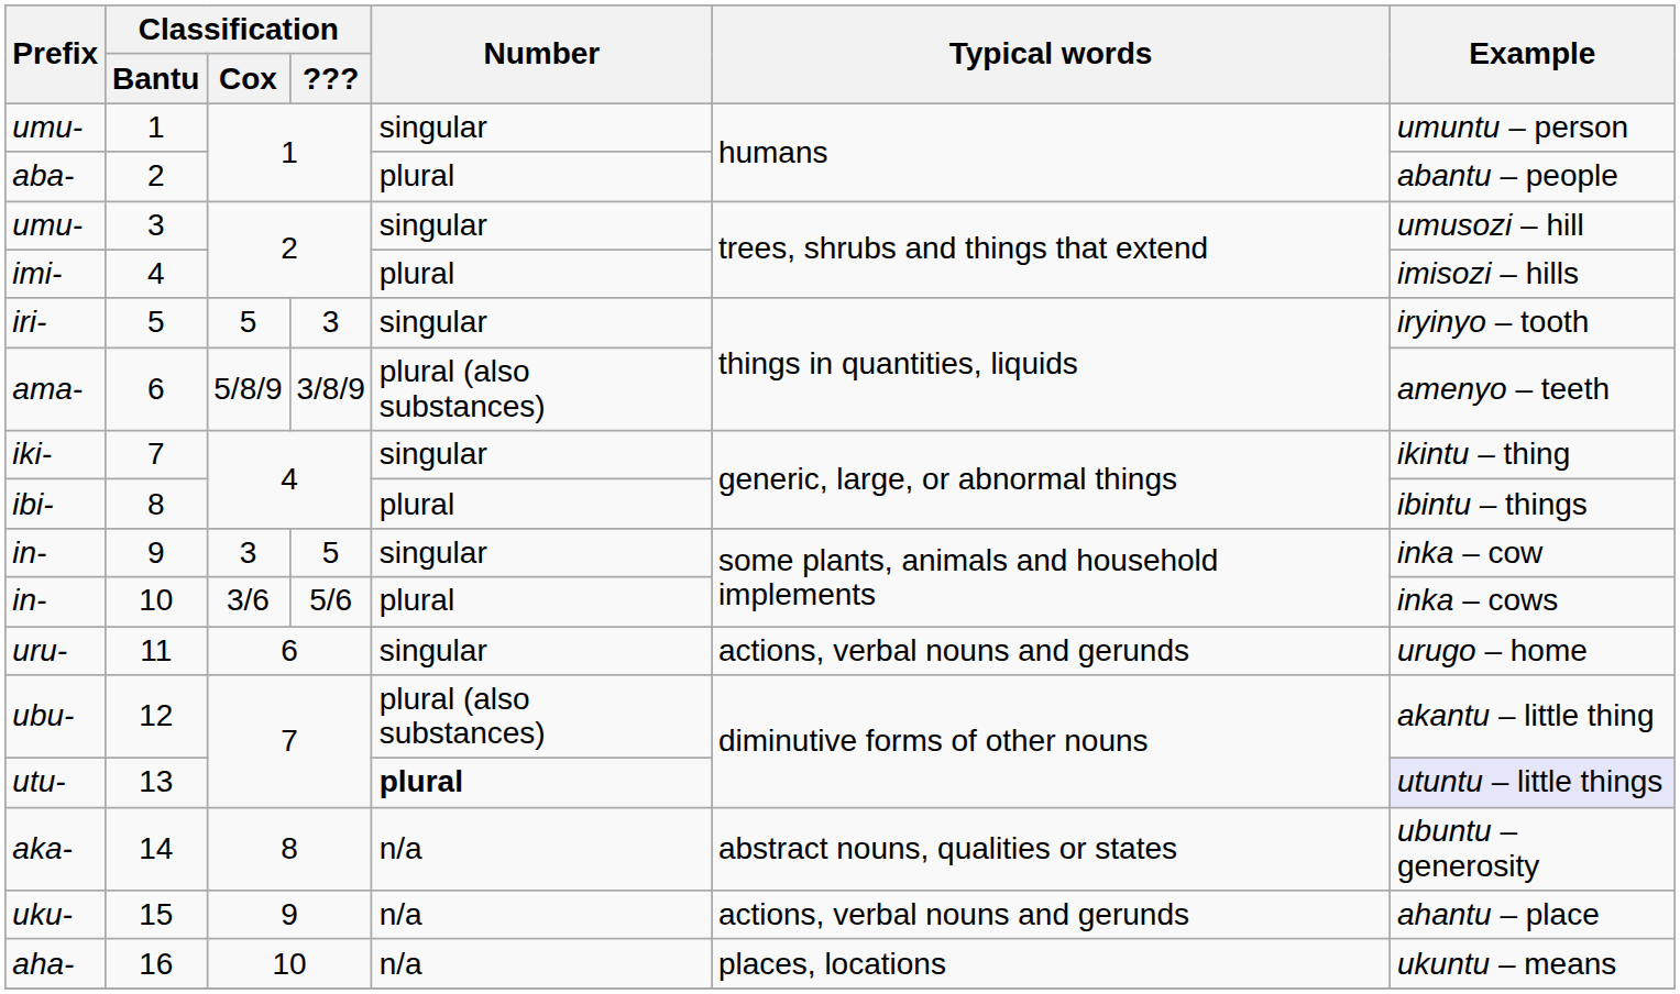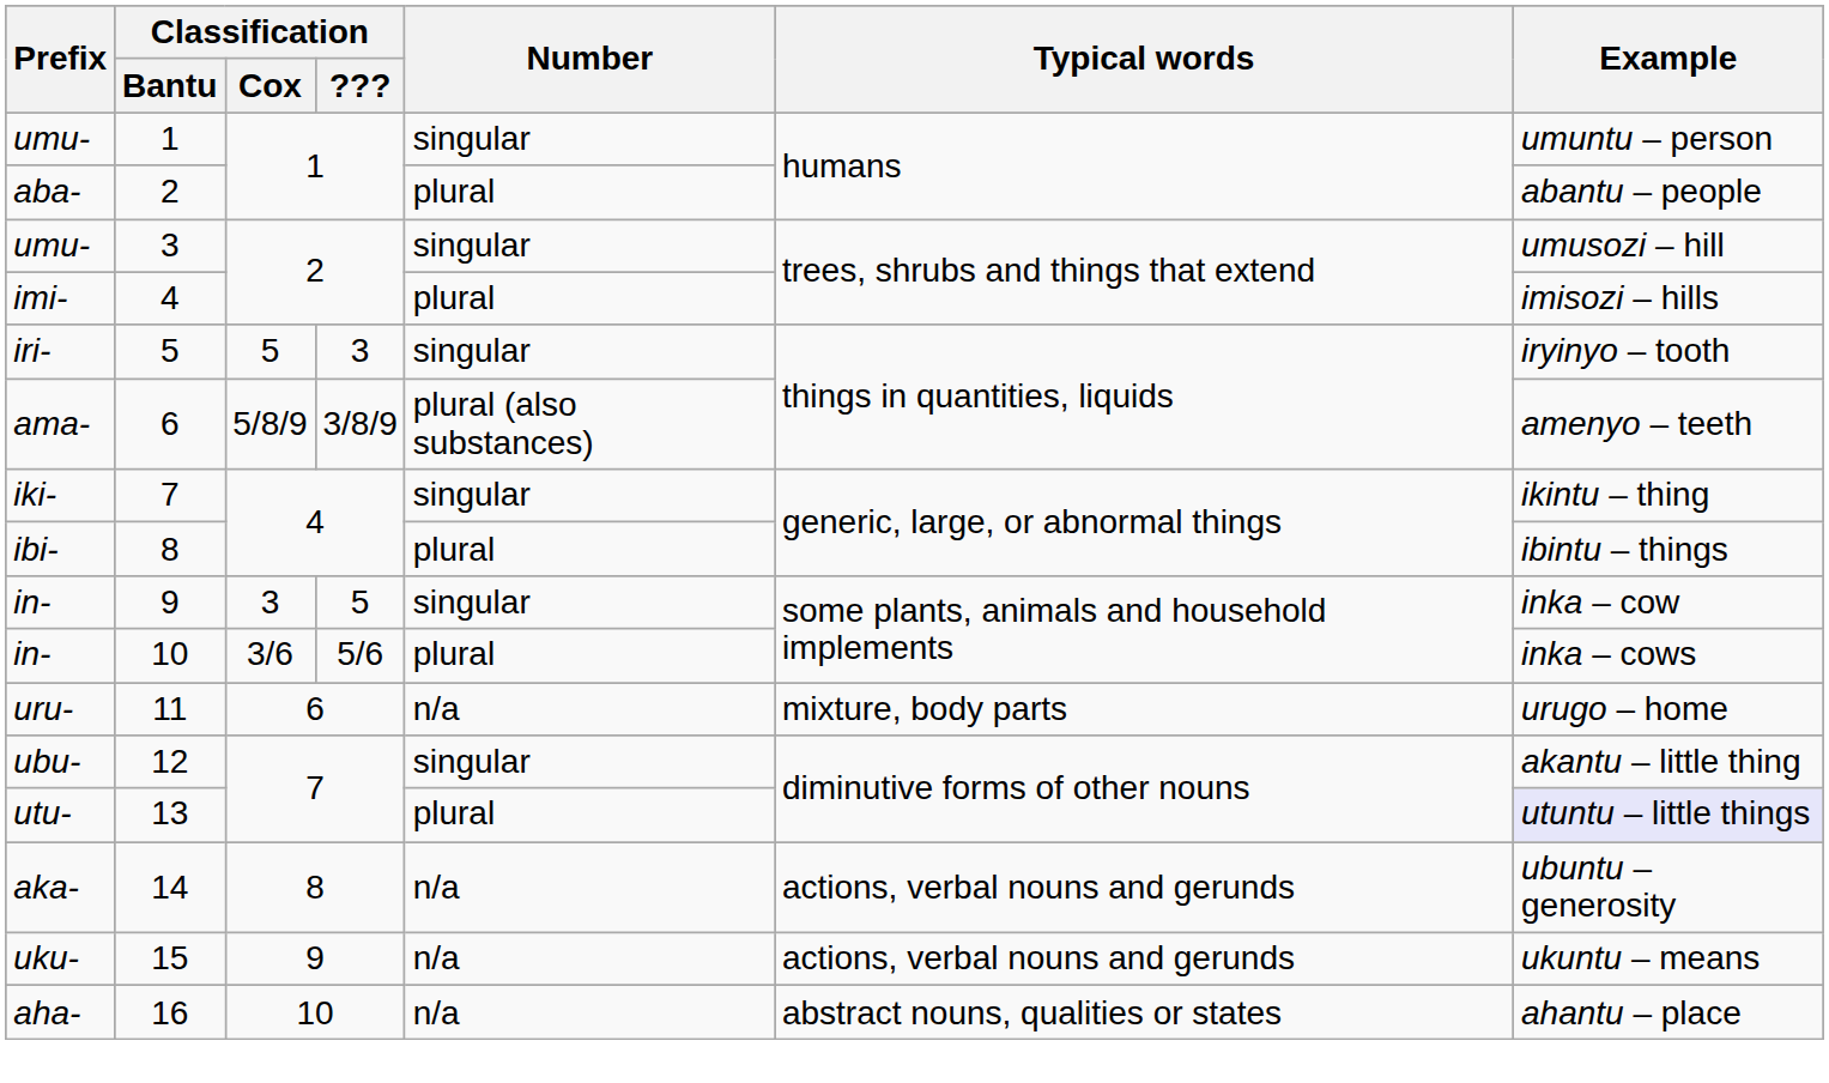 <table class="wikitable">
 <tr>
 <th rowspan="2">Prefix</th>
 <th colspan="3">Classification</th>
 <th rowspan="2">Number</th>
 <th rowspan="2">Typical words</th>
 <th rowspan="2">Example</th>
 </tr>
 <tr>
 <th>Bantu</th>
 <th>Cox</th>
 <th>???</th>
 </tr>
 <tr>
 <td><em>umu-</em></td>
 <td align="center">1</td>
 <td colspan="2" rowspan="2" align="center">1</td>
 <td>singular</td>
 <td rowspan="2">humans</td>
 <td><em>umuntu</em> – person</td>
 </tr>
 <tr>
 <td><em>aba-</em></td>
 <td align="center">2</td>
 <td>plural</td>
 <td><em>abantu</em> – people</td>
 </tr>
 <tr>
 <td><em>umu-</em></td>
 <td align="center">3</td>
 <td colspan="2" rowspan="2" align="center">2</td>
 <td>singular</td>
 <td rowspan="2">trees, shrubs and things that extend</td>
 <td><em>umusozi</em> – hill</td>
 </tr>
 <tr>
 <td><em>imi-</em></td>
 <td align="center">4</td>
 <td>plural</td>
 <td><em>imisozi</em> – hills</td>
 </tr>
 <tr>
 <td><em>iri-</em></td>
 <td align="center">5</td>
 <td align="center">5</td>
 <td align="center">3</td>
 <td>singular</td>
 <td rowspan="2">things in quantities, liquids</td>
 <td><em>iryinyo</em> – tooth</td>
 </tr>
 <tr>
 <td><em>ama-</em></td>
 <td align="center">6</td>
 <td align="center">5/8/9</td>
 <td align="center">3/8/9</td>
 <td>plural (also substances)</td>
 <td><em>amenyo</em> – teeth</td>
 </tr>
 <tr>
 <td><em>iki-</em></td>
 <td align="center">7</td>
 <td colspan="2"  rowspan="2" align="center">4</td>
 <td>singular</td>
 <td rowspan="2">generic, large, or abnormal things</td>
 <td><em>ikintu</em> – thing</td>
 </tr>
 <tr>
 <td><em>ibi-</em></td>
 <td align="center">8</td>
 <td>plural</td>
 <td><em>ibintu</em> – things</td>
 </tr>
 <tr>
 <td><em>in-</em></td>
 <td align="center">9</td>
 <td align="center">3</td>
 <td align="center">5</td>
 <td>singular</td>
 <td rowspan="2">some plants, animals and household implements</td>
 <td><em>inka</em> – cow</td>
 </tr>
 <tr>
 <td><em>in-</em></td>
 <td align="center">10</td>
 <td align="center">3/6</td>
 <td align="center">5/6</td>
 <td>plural</td>
 <td><em>inka</em> – cows</td>
 </tr>
 <tr>
 <td><em>uru-</em></td>
 <td align="center">11</td>
 <td align="center" colspan="2">6</td>
-<td>singular</td>
-<td>actions, verbal nouns and gerunds</td>
+<td>n/a</td>
+<td>mixture, body parts</td>
 <td><em>urugo</em> – home</td>
 </tr>
 <tr>
 <td><em>ubu-</em></td>
 <td align="center">12</td>
 <td align="center" colspan="2" rowspan="2">7</td>
-<td>plural (also substances)</td>
+<td>singular</td>
 <td rowspan="2">diminutive forms of other nouns</td>
 <td><em>akantu</em> – little thing</td>
 </tr>
 <tr>
 <td><em>utu-</em></td>
 <td align="center">13</td>
-<td><strong>plural</strong></td>
+<td>plural</td>
 <td style="background: lavender;"><em>utuntu</em> – little things</td>
 </tr>
 <tr>
 <td><em>aka-</em></td>
 <td align="center">14</td>
 <td align="center" colspan="2">8</td>
 <td>n/a</td>
-<td>abstract nouns, qualities or states</td>
+<td>actions, verbal nouns and gerunds</td>
 <td><em>ubuntu</em> – generosity</td>
 </tr>
 <tr>
 <td><em>uku-</em></td>
 <td align="center">15</td>
 <td align="center" colspan="2">9</td>
 <td>n/a</td>
 <td>actions, verbal nouns and gerunds</td>
-<td><em>ahantu</em> – place</td>
+<td><em>ukuntu</em> – means</td>
 </tr>
 <tr>
 <td><em>aha-</em></td>
 <td align="center">16</td>
 <td align="center" colspan="2">10</td>
 <td>n/a</td>
-<td>places, locations</td>
-<td><em>ukuntu</em> – means</td>
+<td>abstract nouns, qualities or states</td>
+<td><em>ahantu</em> – place</td>
 </tr>
 <tr>
 </tr>
 </table>
